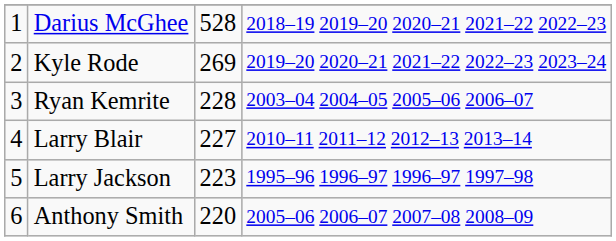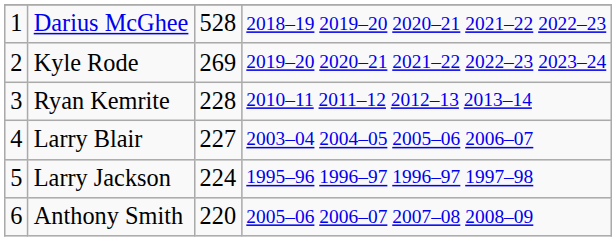 <table class="wikitable">
 <tr>
 </tr>
 <tr>
 <td>1</td>
 <td><a href='#'>Darius McGhee</a></td>
 <td>528</td>
 <td style="font-size:80%;"><a href='#'>2018–19</a> <a href='#'>2019–20</a> <a href='#'>2020–21</a> <a href='#'>2021–22</a> <a href='#'>2022–23</a></td>
 </tr>
 <tr>
 <td>2</td>
 <td>Kyle Rode</td>
 <td>269</td>
 <td style="font-size:80%;"><a href='#'>2019–20</a> <a href='#'>2020–21</a> <a href='#'>2021–22</a> <a href='#'>2022–23</a> <a href='#'>2023–24</a></td>
 </tr>
 <tr>
 <td>3</td>
 <td>Ryan Kemrite</td>
 <td>228</td>
-<td style="font-size:80%;"><a href='#'>2003–04</a> <a href='#'>2004–05</a> <a href='#'>2005–06</a> <a href='#'>2006–07</a></td>
+<td style="font-size:80%;"><a href='#'>2010–11</a> <a href='#'>2011–12</a> <a href='#'>2012–13</a> <a href='#'>2013–14</a></td>
 </tr>
 <tr>
 <td>4</td>
 <td>Larry Blair</td>
 <td>227</td>
-<td style="font-size:80%;"><a href='#'>2010–11</a> <a href='#'>2011–12</a> <a href='#'>2012–13</a> <a href='#'>2013–14</a></td>
+<td style="font-size:80%;"><a href='#'>2003–04</a> <a href='#'>2004–05</a> <a href='#'>2005–06</a> <a href='#'>2006–07</a></td>
 </tr>
 <tr>
 <td>5</td>
 <td>Larry Jackson</td>
-<td>223</td>
+<td>224</td>
 <td style="font-size:80%;"><a href='#'>1995–96</a> <a href='#'>1996–97</a> <a href='#'>1996–97</a> <a href='#'>1997–98</a></td>
 </tr>
 <tr>
 <td>6</td>
 <td>Anthony Smith</td>
 <td>220</td>
 <td style="font-size:80%;"><a href='#'>2005–06</a> <a href='#'>2006–07</a> <a href='#'>2007–08</a> <a href='#'>2008–09</a></td>
 </tr>
 </table>
